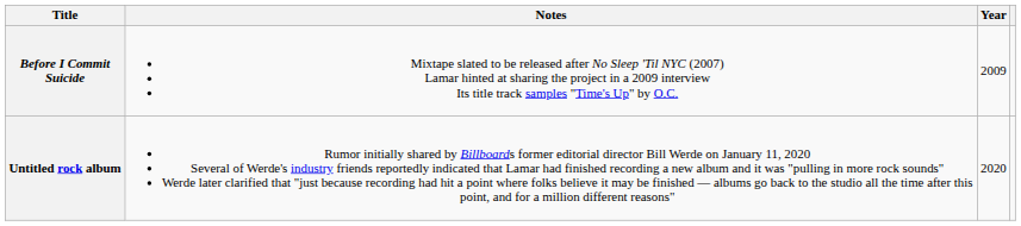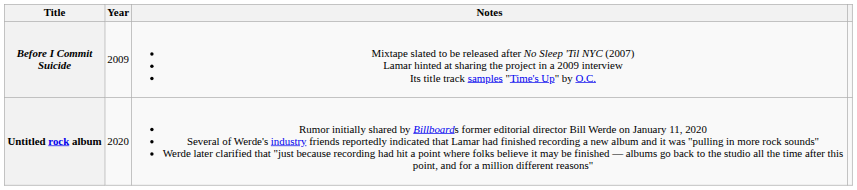 <table class="wikitable plainrowheaders" style="text-align:center;">
 <tr>
 <th scope="col">Title</th>
+<th scope="col">Year</th>
 <th scope="col">Notes</th>
-<th scope="col">Year</th>
 <th scope="col" class="unsortable"></th>
 </tr>
 <tr>
 <th scope="row"><em>Before I Commit Suicide</em></th>
+<td>2009</td>
 <td><br><ul><li>Mixtape slated to be released after <em>No Sleep 'Til NYC</em> (2007)</li><li>Lamar hinted at sharing the project in a 2009 interview</li><li>Its title track <a href='#'>samples</a> "<a href='#'>Time's Up</a>" by <a href='#'>O.C.</a></li></ul></td>
-<td>2009</td>
 <td style="text-align:center;"></td>
 </tr>
 <tr>
 <th scope="row">Untitled <a href='#'>rock</a> album</th>
+<td>2020</td>
 <td><br><ul><li>Rumor initially shared by <em><a href='#'>Billboard</a></em>s former editorial director Bill Werde on January 11, 2020</li><li>Several of Werde's <a href='#'>industry</a> friends reportedly indicated that Lamar had finished recording a new album and it was "pulling in more rock sounds"</li><li>Werde later clarified that "just because recording had hit a point where folks believe it may be finished — albums go back to the studio all the time after this point, and for a million different reasons"</li></ul></td>
-<td>2020</td>
 <td style="text-align:center;"><br></td>
 </tr>
 </table>
